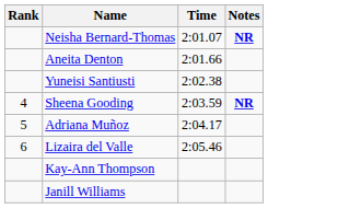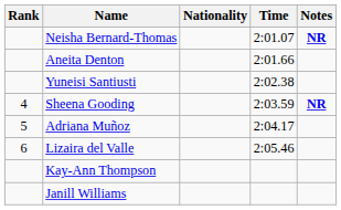 <table class="wikitable sortable" style="text-align:center;font-size:95%">
 <tr>
 <th>Rank</th>
 <th>Name</th>
+<th>Nationality</th>
 <th>Time</th>
 <th>Notes</th>
 </tr>
 <tr>
 <td></td>
 <td align=left><a href='#'>Neisha Bernard-Thomas</a></td>
+<td align=left></td>
 <td>2:01.07</td>
 <td><strong><a href='#'>NR</a></strong></td>
 </tr>
 <tr>
 <td></td>
 <td align=left><a href='#'>Aneita Denton</a></td>
+<td align=left></td>
 <td>2:01.66</td>
 <td></td>
 </tr>
 <tr>
 <td></td>
 <td align=left><a href='#'>Yuneisi Santiusti</a></td>
+<td align=left></td>
 <td>2:02.38</td>
 <td></td>
 </tr>
 <tr>
 <td>4</td>
 <td align=left><a href='#'>Sheena Gooding</a></td>
+<td align=left></td>
 <td>2:03.59</td>
 <td><strong><a href='#'>NR</a></strong></td>
 </tr>
 <tr>
 <td>5</td>
 <td align=left><a href='#'>Adriana Muñoz</a></td>
+<td align=left></td>
 <td>2:04.17</td>
 <td></td>
 </tr>
 <tr>
 <td>6</td>
 <td align=left><a href='#'>Lizaira del Valle</a></td>
+<td align=left></td>
 <td>2:05.46</td>
 <td></td>
 </tr>
 <tr>
 <td></td>
 <td align=left><a href='#'>Kay-Ann Thompson</a></td>
+<td align=left></td>
 <td></td>
 <td></td>
 </tr>
 <tr>
 <td></td>
 <td align=left><a href='#'>Janill Williams</a></td>
+<td align=left></td>
 <td></td>
 <td></td>
 </tr>
 </table>
